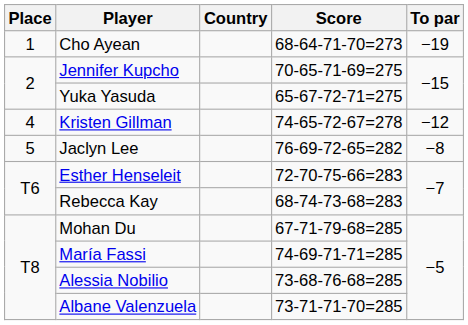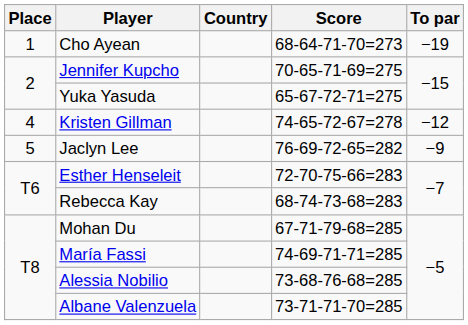 <table class="wikitable" style="font-size:95%;">
 <tr>
 <th>Place</th>
 <th>Player</th>
 <th>Country</th>
 <th>Score</th>
 <th>To par</th>
 </tr>
 <tr>
 <td align=center>1</td>
 <td>Cho Ayean</td>
 <td></td>
 <td>68-64-71-70=273</td>
 <td align=center>−19</td>
 </tr>
 <tr>
 <td rowspan=2 align=center>2</td>
 <td><a href='#'>Jennifer Kupcho</a></td>
 <td></td>
 <td>70-65-71-69=275</td>
 <td rowspan=2 align=center>−15</td>
 </tr>
 <tr>
 <td>Yuka Yasuda</td>
 <td></td>
 <td>65-67-72-71=275</td>
 </tr>
 <tr>
 <td align=center>4</td>
 <td><a href='#'>Kristen Gillman</a></td>
 <td></td>
 <td>74-65-72-67=278</td>
 <td align=center>−12</td>
 </tr>
 <tr>
 <td align=center>5</td>
 <td>Jaclyn Lee</td>
 <td></td>
 <td>76-69-72-65=282</td>
-<td align=center>−8</td>
+<td align=center>−9</td>
 </tr>
 <tr>
 <td rowspan=2 align=center>T6</td>
 <td><a href='#'>Esther Henseleit</a></td>
 <td></td>
 <td>72-70-75-66=283</td>
 <td rowspan=2 align=center>−7</td>
 </tr>
 <tr>
 <td>Rebecca Kay</td>
 <td></td>
 <td>68-74-73-68=283</td>
 </tr>
 <tr>
 <td rowspan=4 align=center>T8</td>
 <td>Mohan Du</td>
 <td></td>
 <td>67-71-79-68=285</td>
 <td rowspan=4 align=center>−5</td>
 </tr>
 <tr>
 <td><a href='#'>María Fassi</a></td>
 <td></td>
 <td>74-69-71-71=285</td>
 </tr>
 <tr>
 <td><a href='#'>Alessia Nobilio</a></td>
 <td></td>
 <td>73-68-76-68=285</td>
 </tr>
 <tr>
 <td><a href='#'>Albane Valenzuela</a></td>
 <td></td>
 <td>73-71-71-70=285</td>
 </tr>
 </table>
